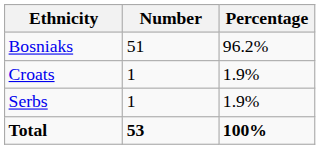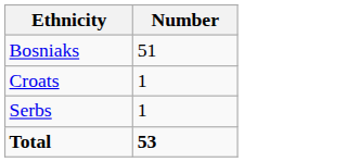 <table class="wikitable">
 <tr>
 <th width="100px">Ethnicity</th>
 <th width="80px">Number</th>
-<th width="80px">Percentage</th>
 </tr>
 <tr>
 <td><a href='#'>Bosniaks</a></td>
 <td>51</td>
-<td>96.2%</td>
 </tr>
 <tr>
 <td><a href='#'>Croats</a></td>
 <td>1</td>
-<td>1.9%</td>
 </tr>
 <tr>
 <td><a href='#'>Serbs</a></td>
 <td>1</td>
-<td>1.9%</td>
 </tr>
 <tr>
 <td><strong>Total</strong></td>
 <td><strong>53</strong></td>
-<td><strong>100%</strong></td>
 </tr>
 </table>
